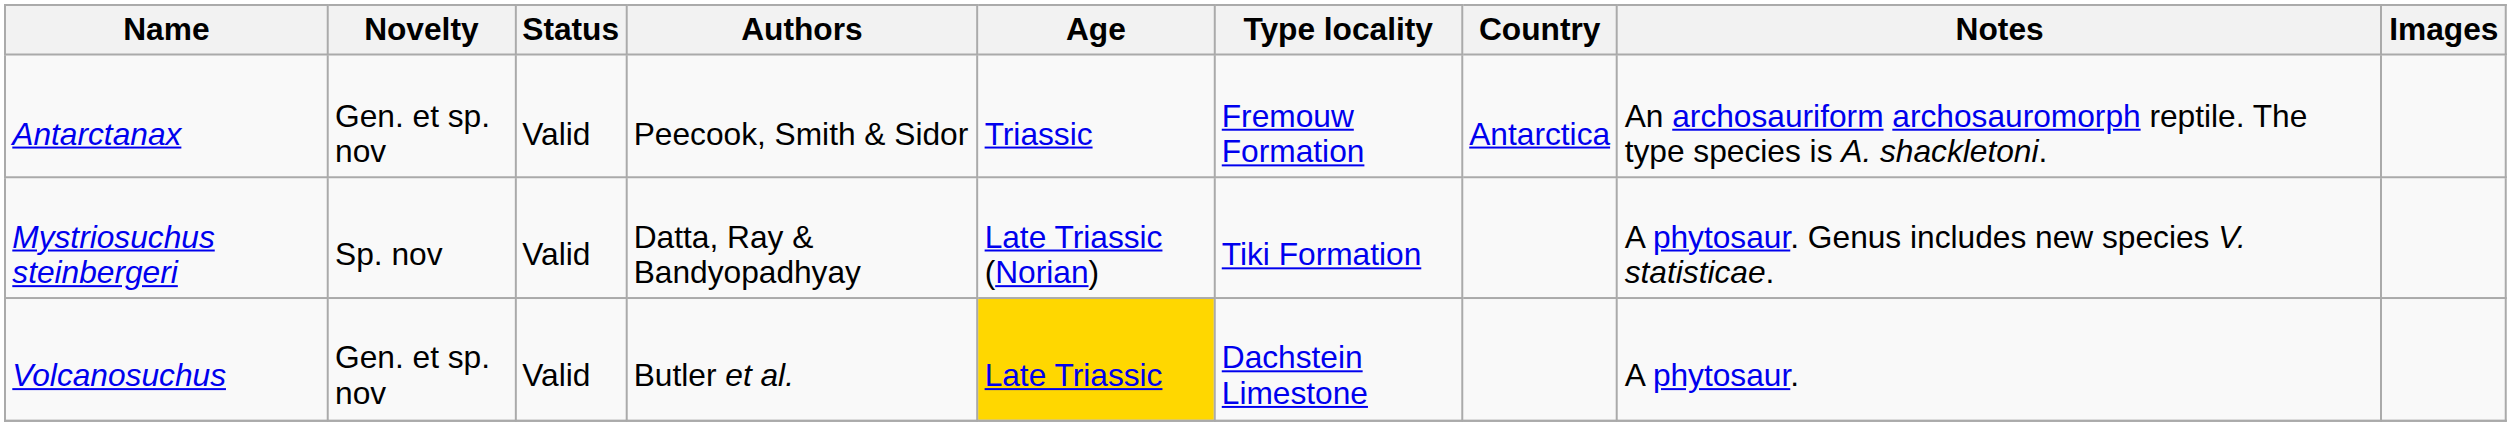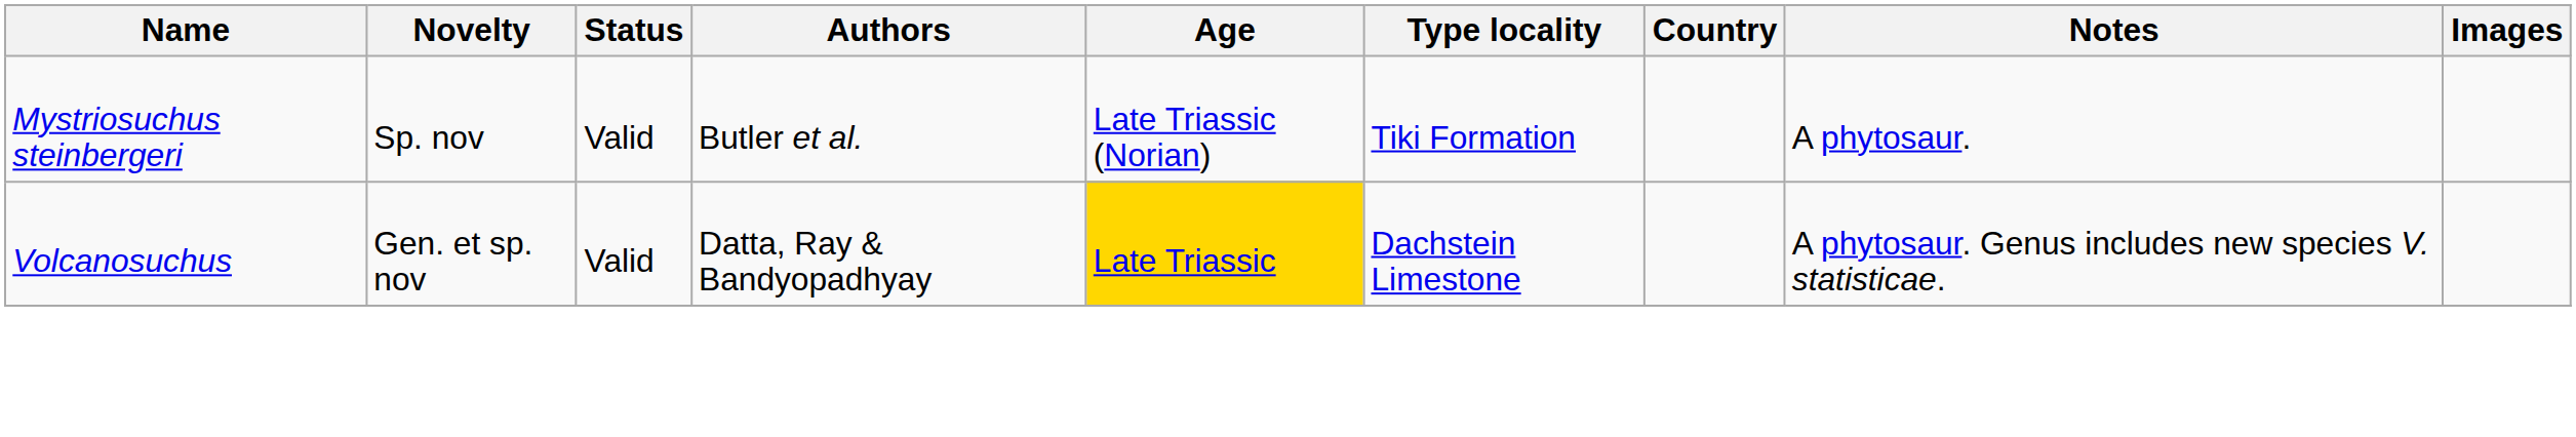 <table class="wikitable sortable" align="center" width="100%">
 <tr>
 <th>Name</th>
 <th>Novelty</th>
 <th>Status</th>
 <th>Authors</th>
 <th>Age</th>
 <th>Type locality</th>
 <th>Country</th>
 <th>Notes</th>
 <th>Images</th>
 </tr>
 <tr>
-<td><br><em><a href='#'>Antarctanax</a></em></td>
-<td><br>Gen. et sp. nov</td>
-<td><br>Valid</td>
-<td><br>Peecook, Smith & Sidor</td>
-<td><br><a href='#'>Triassic</a></td>
-<td><br><a href='#'>Fremouw Formation</a></td>
-<td><br><a href='#'>Antarctica</a></td>
-<td><br>An <a href='#'>archosauriform</a> <a href='#'>archosauromorph</a> reptile. The type species is <em>A. shackletoni</em>.</td>
-<td></td>
-</tr>
-<tr>
 <td><br><em><a href='#'>Mystriosuchus steinbergeri</a></em></td>
 <td><br>Sp. nov</td>
 <td><br>Valid</td>
-<td><br>Datta, Ray & Bandyopadhyay</td>
+<td><br>Butler <em>et al.</em></td>
 <td><br><a href='#'>Late Triassic</a> (<a href='#'>Norian</a>)</td>
 <td><br><a href='#'>Tiki Formation</a></td>
 <td><br></td>
-<td><br>A <a href='#'>phytosaur</a>. Genus includes new species <em>V. statisticae</em>.</td>
+<td><br>A <a href='#'>phytosaur</a>.</td>
 <td></td>
 </tr>
 <tr>
 <td><br><em><a href='#'>Volcanosuchus</a></em></td>
 <td><br>Gen. et sp. nov</td>
 <td><br>Valid</td>
-<td><br>Butler <em>et al.</em></td>
+<td><br>Datta, Ray & Bandyopadhyay</td>
 <td style="background: gold;"><br><a href='#'>Late Triassic</a></td>
 <td><br><a href='#'>Dachstein Limestone</a></td>
 <td><br></td>
-<td><br>A <a href='#'>phytosaur</a>.</td>
+<td><br>A <a href='#'>phytosaur</a>. Genus includes new species <em>V. statisticae</em>.</td>
 <td></td>
 </tr>
 <tr>
 </tr>
 </table>
